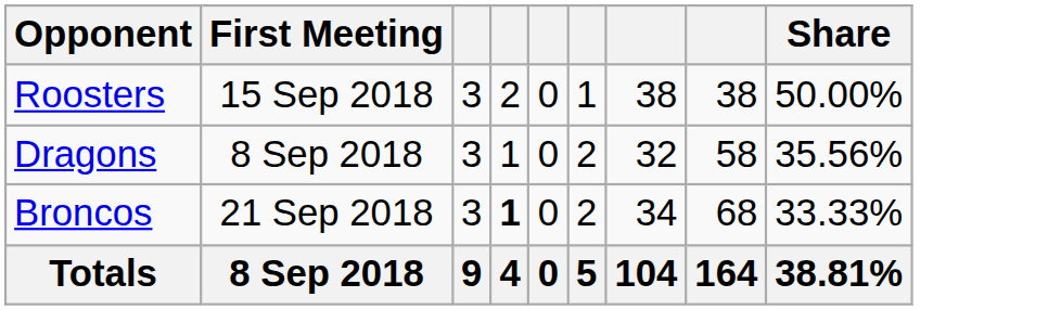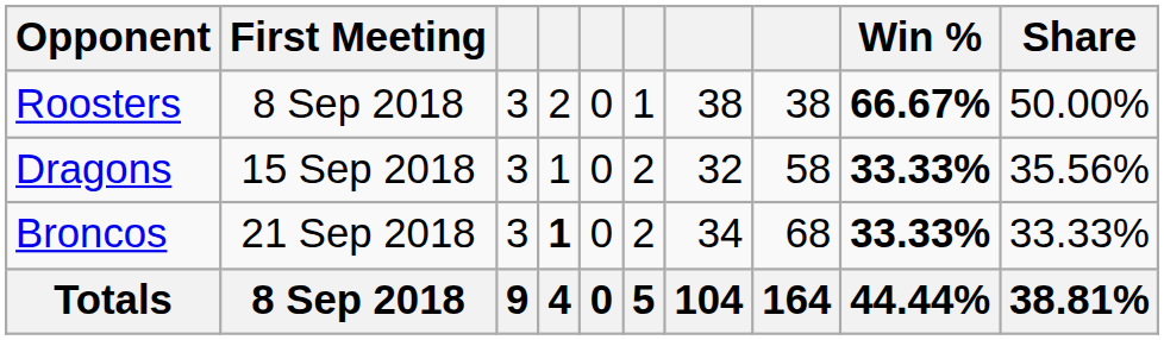 <table class="wikitable sortable" style="text-align:center;">
 <tr>
 <th>Opponent</th>
 <th>First Meeting</th>
 <th></th>
 <th></th>
 <th></th>
 <th></th>
 <th></th>
 <th></th>
+<th>Win %</th>
 <th>Share</th>
 </tr>
 <tr>
 <td align=left> <a href='#'>Roosters</a></td>
-<td>15 Sep 2018</td>
+<td>8 Sep 2018</td>
 <td>3</td>
 <td>2</td>
 <td>0</td>
 <td>1</td>
 <td align=right>38</td>
 <td align=right>38</td>
+<td><strong>66.67%</strong></td>
 <td>50.00%</td>
 </tr>
 <tr>
 <td align=left> <a href='#'>Dragons</a></td>
-<td>8 Sep 2018</td>
+<td>15 Sep 2018</td>
 <td>3</td>
 <td>1</td>
 <td>0</td>
 <td>2</td>
 <td align=right>32</td>
 <td align=right>58</td>
+<td><strong>33.33%</strong></td>
 <td>35.56%</td>
 </tr>
 <tr>
 <td align=left> <a href='#'>Broncos</a></td>
 <td>21 Sep 2018</td>
 <td>3</td>
 <td><strong>1</strong></td>
 <td>0</td>
 <td>2</td>
 <td align=right>34</td>
 <td align=right>68</td>
+<td><strong>33.33%</strong></td>
 <td>33.33%</td>
 </tr>
 <tr>
 <th align=left>Totals</th>
 <th>8 Sep 2018</th>
 <th>9</th>
 <th>4</th>
 <th>0</th>
 <th>5</th>
 <th style="text-align:right;">104</th>
 <th style="text-align:right;">164</th>
+<th><strong>44.44%</strong></th>
 <th>38.81%</th>
 </tr>
 </table>
